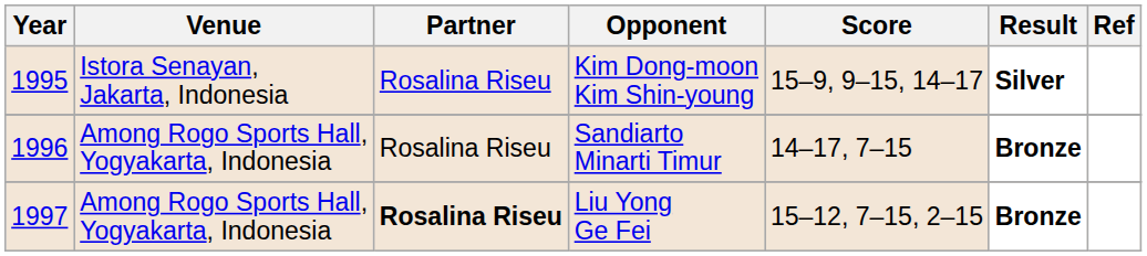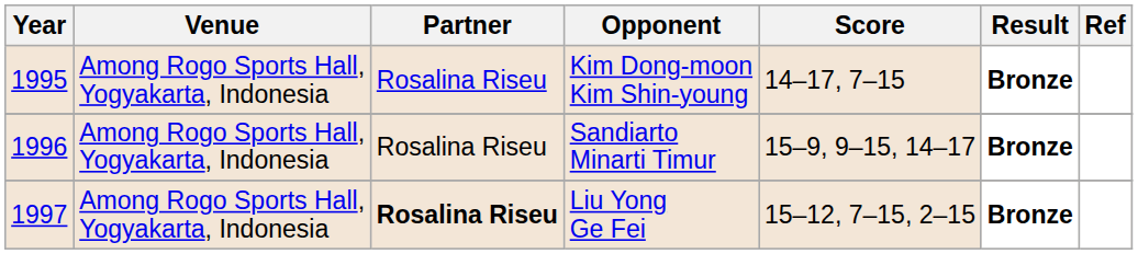 <table class="sortable wikitable" style="font-size: 90%">
 <tr>
 <th>Year</th>
 <th>Venue</th>
 <th>Partner</th>
 <th>Opponent</th>
 <th>Score</th>
 <th>Result</th>
 <th>Ref</th>
 </tr>
 <tr style="background:#F3E6D7">
 <td align="center"><a href='#'>1995</a></td>
-<td align="left"><a href='#'>Istora Senayan</a>,<br><a href='#'>Jakarta</a>, Indonesia</td>
+<td align="left"><a href='#'>Among Rogo Sports Hall</a>,<br><a href='#'>Yogyakarta</a>, Indonesia</td>
 <td align="left"> <a href='#'>Rosalina Riseu</a></td>
 <td align="left"> <a href='#'>Kim Dong-moon</a><br> <a href='#'>Kim Shin-young</a></td>
-<td align="left">15–9, 9–15, 14–17</td>
-<td style="text-align:left; background:white"> <strong>Silver</strong></td>
+<td align="left">14–17, 7–15</td>
+<td style="text-align:left; background:white"> <strong>Bronze</strong></td>
 <td style="text-align:center; background:white"></td>
 </tr>
 <tr>
 </tr>
 <tr style="background:#F3E6D7">
 <td align="center"><a href='#'>1996</a></td>
 <td align="left"><a href='#'>Among Rogo Sports Hall</a>,<br><a href='#'>Yogyakarta</a>, Indonesia</td>
 <td align="left"> Rosalina Riseu</td>
 <td align="left"> <a href='#'>Sandiarto</a><br> <a href='#'>Minarti Timur</a></td>
-<td align="left">14–17, 7–15</td>
+<td align="left">15–9, 9–15, 14–17</td>
 <td style="text-align:left; background:white"> <strong>Bronze</strong></td>
 <td style="text-align:center; background:white"></td>
 </tr>
 <tr>
 </tr>
 <tr style="background:#F3E6D7">
 <td align="center"><a href='#'>1997</a></td>
 <td align="left"><a href='#'>Among Rogo Sports Hall</a>,<br><a href='#'>Yogyakarta</a>, Indonesia</td>
 <td align="left"><strong> Rosalina Riseu</strong></td>
 <td align="left"> <a href='#'>Liu Yong</a><br> <a href='#'>Ge Fei</a></td>
 <td align="left">15–12, 7–15, 2–15</td>
 <td style="text-align:left; background:white"> <strong>Bronze</strong></td>
 <td style="text-align:center; background:white"></td>
 </tr>
 </table>
